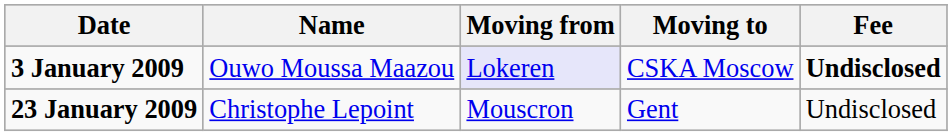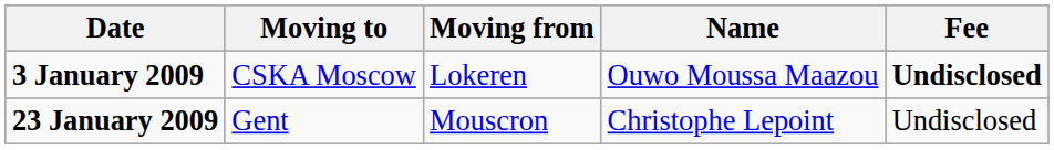 <table class="wikitable sortable">
 <tr>
 <th>Date</th>
+<th>Moving to</th>
+<th>Moving from</th>
 <th>Name</th>
-<th>Moving from</th>
-<th>Moving to</th>
 <th>Fee</th>
 </tr>
 <tr>
 <td><strong>3 January 2009</strong></td>
+<td> <a href='#'>CSKA Moscow</a></td>
+<td><a href='#'>Lokeren</a></td>
 <td> <a href='#'>Ouwo Moussa Maazou</a></td>
-<td style="background: lavender;"><a href='#'>Lokeren</a></td>
-<td> <a href='#'>CSKA Moscow</a></td>
 <td><strong>Undisclosed </strong></td>
 </tr>
 <tr>
 <td><strong>23 January 2009</strong></td>
+<td><a href='#'>Gent</a></td>
+<td><a href='#'>Mouscron</a></td>
 <td><a href='#'>Christophe Lepoint</a></td>
-<td><a href='#'>Mouscron</a></td>
-<td><a href='#'>Gent</a></td>
 <td>Undisclosed </td>
 </tr>
 </table>
